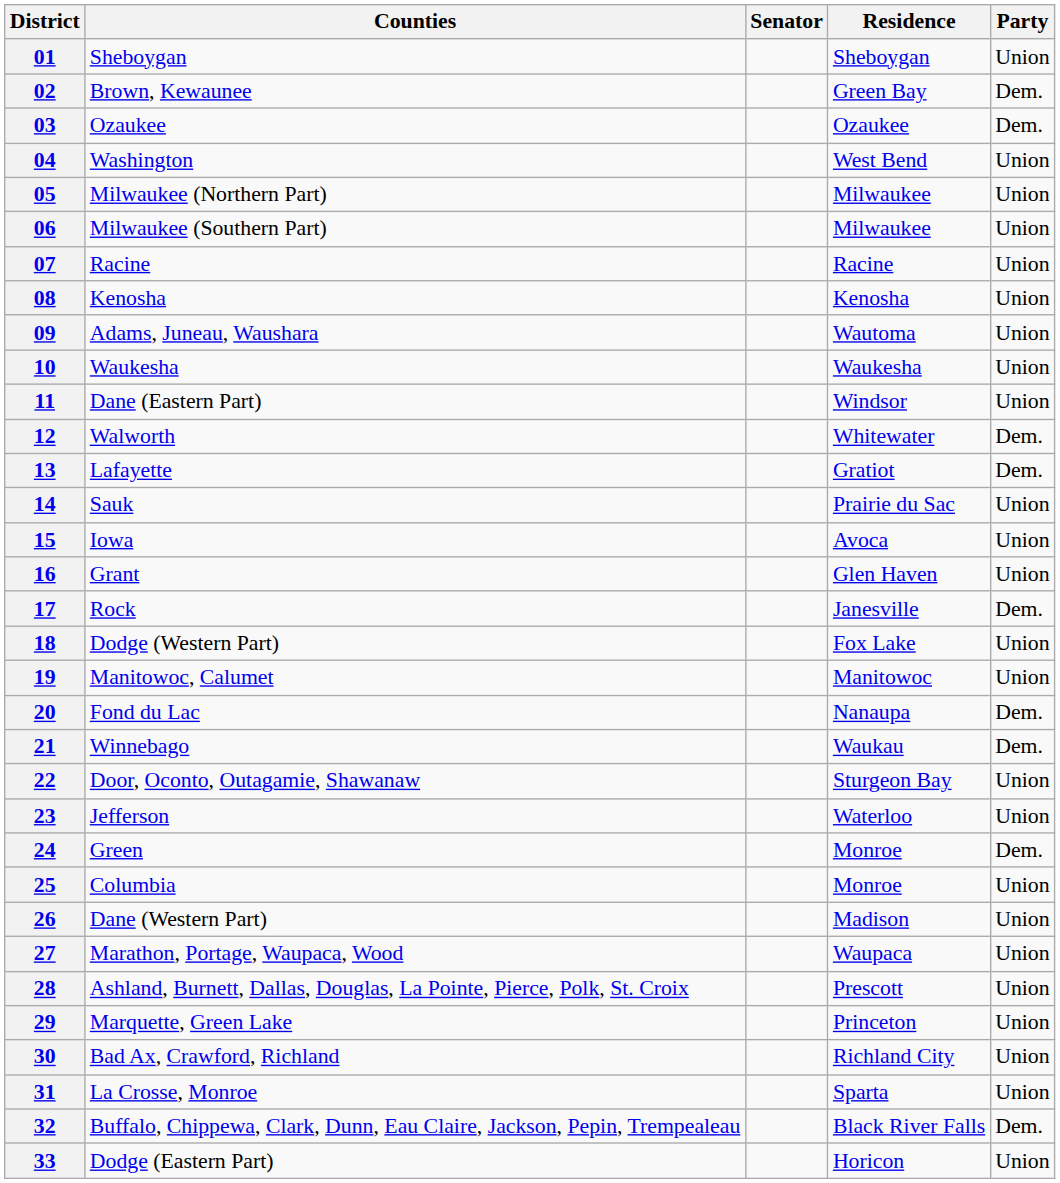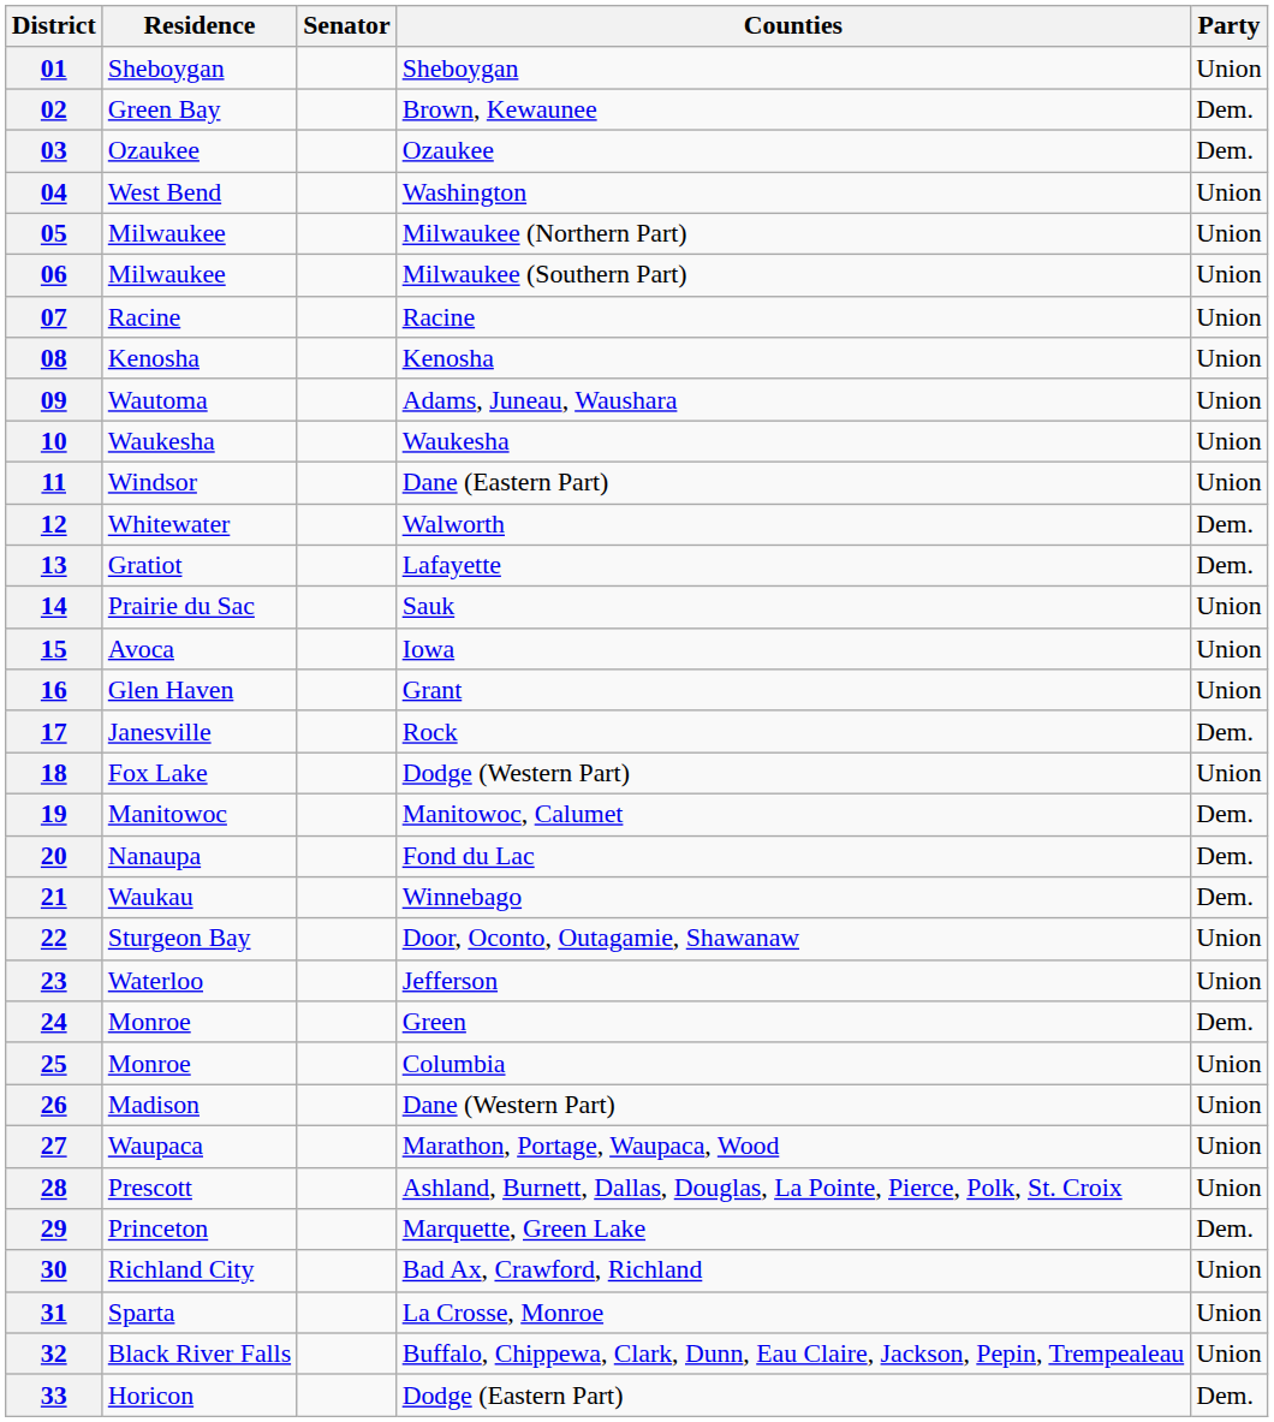 <table class="wikitable sortable">
 <tr>
 <th>District</th>
+<th>Residence</th>
+<th>Senator</th>
 <th>Counties</th>
-<th>Senator</th>
-<th>Residence</th>
 <th>Party</th>
 </tr>
 <tr>
 <th><a href='#'>01</a></th>
 <td><a href='#'>Sheboygan</a></td>
 <td></td>
 <td><a href='#'>Sheboygan</a></td>
 <td>Union</td>
 </tr>
 <tr>
 <th><a href='#'>02</a></th>
+<td><a href='#'>Green Bay</a></td>
+<td></td>
 <td><a href='#'>Brown</a>, <a href='#'>Kewaunee</a></td>
-<td></td>
-<td><a href='#'>Green Bay</a></td>
 <td>Dem.</td>
 </tr>
 <tr>
 <th><a href='#'>03</a></th>
 <td><a href='#'>Ozaukee</a></td>
 <td></td>
 <td><a href='#'>Ozaukee</a></td>
 <td>Dem.</td>
 </tr>
 <tr>
 <th><a href='#'>04</a></th>
+<td><a href='#'>West Bend</a></td>
+<td></td>
 <td><a href='#'>Washington</a></td>
-<td></td>
-<td><a href='#'>West Bend</a></td>
 <td>Union</td>
 </tr>
 <tr>
 <th><a href='#'>05</a></th>
+<td><a href='#'>Milwaukee</a></td>
+<td></td>
 <td><a href='#'>Milwaukee</a> (Northern Part)</td>
-<td></td>
-<td><a href='#'>Milwaukee</a></td>
 <td>Union</td>
 </tr>
 <tr>
 <th><a href='#'>06</a></th>
+<td><a href='#'>Milwaukee</a></td>
+<td></td>
 <td><a href='#'>Milwaukee</a> (Southern Part)</td>
-<td></td>
-<td><a href='#'>Milwaukee</a></td>
 <td>Union</td>
 </tr>
 <tr>
 <th><a href='#'>07</a></th>
 <td><a href='#'>Racine</a></td>
 <td></td>
 <td><a href='#'>Racine</a></td>
 <td>Union</td>
 </tr>
 <tr>
 <th><a href='#'>08</a></th>
 <td><a href='#'>Kenosha</a></td>
 <td></td>
 <td><a href='#'>Kenosha</a></td>
 <td>Union</td>
 </tr>
 <tr>
 <th><a href='#'>09</a></th>
+<td><a href='#'>Wautoma</a></td>
+<td></td>
 <td><a href='#'>Adams</a>, <a href='#'>Juneau</a>, <a href='#'>Waushara</a></td>
-<td></td>
-<td><a href='#'>Wautoma</a></td>
 <td>Union</td>
 </tr>
 <tr>
 <th><a href='#'>10</a></th>
 <td><a href='#'>Waukesha</a></td>
 <td></td>
 <td><a href='#'>Waukesha</a></td>
 <td>Union</td>
 </tr>
 <tr>
 <th><a href='#'>11</a></th>
+<td><a href='#'>Windsor</a></td>
+<td></td>
 <td><a href='#'>Dane</a> (Eastern Part)</td>
-<td></td>
-<td><a href='#'>Windsor</a></td>
 <td>Union</td>
 </tr>
 <tr>
 <th><a href='#'>12</a></th>
+<td><a href='#'>Whitewater</a></td>
+<td></td>
 <td><a href='#'>Walworth</a></td>
-<td></td>
-<td><a href='#'>Whitewater</a></td>
 <td>Dem.</td>
 </tr>
 <tr>
 <th><a href='#'>13</a></th>
+<td><a href='#'>Gratiot</a></td>
+<td></td>
 <td><a href='#'>Lafayette</a></td>
-<td></td>
-<td><a href='#'>Gratiot</a></td>
 <td>Dem.</td>
 </tr>
 <tr>
 <th><a href='#'>14</a></th>
+<td><a href='#'>Prairie du Sac</a></td>
+<td></td>
 <td><a href='#'>Sauk</a></td>
-<td></td>
-<td><a href='#'>Prairie du Sac</a></td>
 <td>Union</td>
 </tr>
 <tr>
 <th><a href='#'>15</a></th>
+<td><a href='#'>Avoca</a></td>
+<td></td>
 <td><a href='#'>Iowa</a></td>
-<td></td>
-<td><a href='#'>Avoca</a></td>
 <td>Union</td>
 </tr>
 <tr>
 <th><a href='#'>16</a></th>
+<td><a href='#'>Glen Haven</a></td>
+<td></td>
 <td><a href='#'>Grant</a></td>
-<td></td>
-<td><a href='#'>Glen Haven</a></td>
 <td>Union</td>
 </tr>
 <tr>
 <th><a href='#'>17</a></th>
+<td><a href='#'>Janesville</a></td>
+<td></td>
 <td><a href='#'>Rock</a></td>
-<td></td>
-<td><a href='#'>Janesville</a></td>
 <td>Dem.</td>
 </tr>
 <tr>
 <th><a href='#'>18</a></th>
+<td><a href='#'>Fox Lake</a></td>
+<td></td>
 <td><a href='#'>Dodge</a> (Western Part)</td>
-<td></td>
-<td><a href='#'>Fox Lake</a></td>
 <td>Union</td>
 </tr>
 <tr>
 <th><a href='#'>19</a></th>
+<td><a href='#'>Manitowoc</a></td>
+<td></td>
 <td><a href='#'>Manitowoc</a>, <a href='#'>Calumet</a></td>
-<td></td>
-<td><a href='#'>Manitowoc</a></td>
-<td>Union</td>
+<td>Dem.</td>
 </tr>
 <tr>
 <th><a href='#'>20</a></th>
+<td><a href='#'>Nanaupa</a></td>
+<td></td>
 <td><a href='#'>Fond du Lac</a></td>
-<td></td>
-<td><a href='#'>Nanaupa</a></td>
 <td>Dem.</td>
 </tr>
 <tr>
 <th><a href='#'>21</a></th>
+<td><a href='#'>Waukau</a></td>
+<td></td>
 <td><a href='#'>Winnebago</a></td>
-<td></td>
-<td><a href='#'>Waukau</a></td>
 <td>Dem.</td>
 </tr>
 <tr>
 <th><a href='#'>22</a></th>
+<td><a href='#'>Sturgeon Bay</a></td>
+<td></td>
 <td><a href='#'>Door</a>, <a href='#'>Oconto</a>, <a href='#'>Outagamie</a>, <a href='#'>Shawanaw</a></td>
-<td></td>
-<td><a href='#'>Sturgeon Bay</a></td>
 <td>Union</td>
 </tr>
 <tr>
 <th><a href='#'>23</a></th>
+<td><a href='#'>Waterloo</a></td>
+<td></td>
 <td><a href='#'>Jefferson</a></td>
-<td></td>
-<td><a href='#'>Waterloo</a></td>
 <td>Union</td>
 </tr>
 <tr>
 <th><a href='#'>24</a></th>
+<td><a href='#'>Monroe</a></td>
+<td></td>
 <td><a href='#'>Green</a></td>
-<td></td>
-<td><a href='#'>Monroe</a></td>
 <td>Dem.</td>
 </tr>
 <tr>
 <th><a href='#'>25</a></th>
+<td><a href='#'>Monroe</a></td>
+<td></td>
 <td><a href='#'>Columbia</a></td>
-<td></td>
-<td><a href='#'>Monroe</a></td>
 <td>Union</td>
 </tr>
 <tr>
 <th><a href='#'>26</a></th>
+<td><a href='#'>Madison</a></td>
+<td></td>
 <td><a href='#'>Dane</a> (Western Part)</td>
-<td></td>
-<td><a href='#'>Madison</a></td>
 <td>Union</td>
 </tr>
 <tr>
 <th><a href='#'>27</a></th>
+<td><a href='#'>Waupaca</a></td>
+<td></td>
 <td><a href='#'>Marathon</a>, <a href='#'>Portage</a>, <a href='#'>Waupaca</a>, <a href='#'>Wood</a></td>
-<td></td>
-<td><a href='#'>Waupaca</a></td>
 <td>Union</td>
 </tr>
 <tr>
 <th><a href='#'>28</a></th>
+<td><a href='#'>Prescott</a></td>
+<td></td>
 <td><a href='#'>Ashland</a>, <a href='#'>Burnett</a>, <a href='#'>Dallas</a>, <a href='#'>Douglas</a>, <a href='#'>La Pointe</a>, <a href='#'>Pierce</a>, <a href='#'>Polk</a>, <a href='#'>St. Croix</a></td>
-<td></td>
-<td><a href='#'>Prescott</a></td>
 <td>Union</td>
 </tr>
 <tr>
 <th><a href='#'>29</a></th>
+<td><a href='#'>Princeton</a></td>
+<td></td>
 <td><a href='#'>Marquette</a>, <a href='#'>Green Lake</a></td>
-<td></td>
-<td><a href='#'>Princeton</a></td>
-<td>Union</td>
+<td>Dem.</td>
 </tr>
 <tr>
 <th><a href='#'>30</a></th>
+<td><a href='#'>Richland City</a></td>
+<td></td>
 <td><a href='#'>Bad Ax</a>, <a href='#'>Crawford</a>, <a href='#'>Richland</a></td>
-<td></td>
-<td><a href='#'>Richland City</a></td>
 <td>Union</td>
 </tr>
 <tr>
 <th><a href='#'>31</a></th>
+<td><a href='#'>Sparta</a></td>
+<td></td>
 <td><a href='#'>La Crosse</a>, <a href='#'>Monroe</a></td>
-<td></td>
-<td><a href='#'>Sparta</a></td>
 <td>Union</td>
 </tr>
 <tr>
 <th><a href='#'>32</a></th>
+<td><a href='#'>Black River Falls</a></td>
+<td></td>
 <td><a href='#'>Buffalo</a>, <a href='#'>Chippewa</a>, <a href='#'>Clark</a>, <a href='#'>Dunn</a>, <a href='#'>Eau Claire</a>, <a href='#'>Jackson</a>, <a href='#'>Pepin</a>, <a href='#'>Trempealeau</a></td>
-<td></td>
-<td><a href='#'>Black River Falls</a></td>
-<td>Dem.</td>
+<td>Union</td>
 </tr>
 <tr>
 <th><a href='#'>33</a></th>
+<td><a href='#'>Horicon</a></td>
+<td></td>
 <td><a href='#'>Dodge</a> (Eastern Part)</td>
-<td></td>
-<td><a href='#'>Horicon</a></td>
-<td>Union</td>
+<td>Dem.</td>
 </tr>
 </table>
